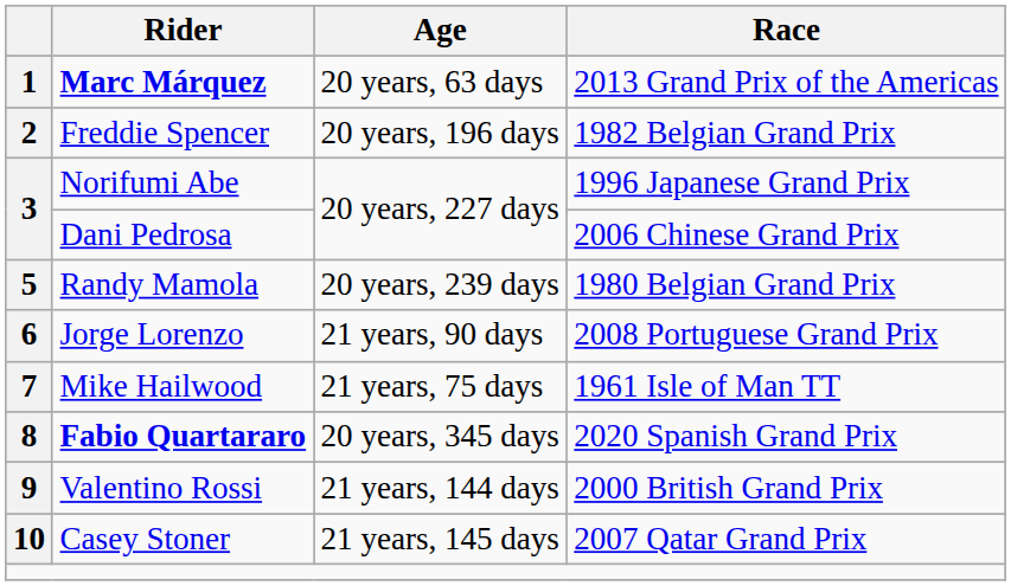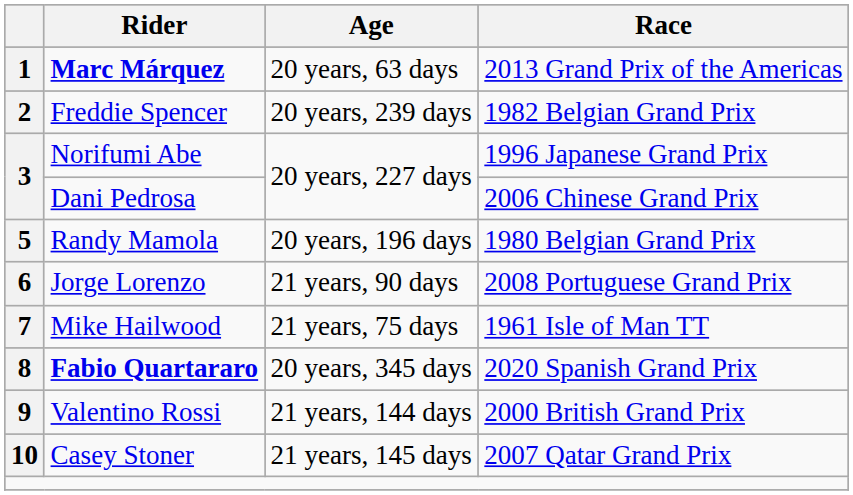 <table class="wikitable">
 <tr>
 <th></th>
 <th>Rider</th>
 <th>Age</th>
 <th>Race</th>
 </tr>
 <tr>
 <th>1</th>
 <td> <strong><a href='#'>Marc Márquez</a></strong></td>
 <td>20 years, 63 days</td>
 <td><a href='#'>2013 Grand Prix of the Americas</a></td>
 </tr>
 <tr>
 <th>2</th>
 <td> <a href='#'>Freddie Spencer</a></td>
-<td>20 years, 196 days</td>
+<td>20 years, 239 days</td>
 <td><a href='#'>1982 Belgian Grand Prix</a></td>
 </tr>
 <tr>
 <th rowspan=2>3</th>
 <td> <a href='#'>Norifumi Abe</a></td>
 <td rowspan=2>20 years, 227 days</td>
 <td><a href='#'>1996 Japanese Grand Prix</a></td>
 </tr>
 <tr>
 <td> <a href='#'>Dani Pedrosa</a></td>
 <td><a href='#'>2006 Chinese Grand Prix</a></td>
 </tr>
 <tr>
 <th>5</th>
 <td> <a href='#'>Randy Mamola</a></td>
-<td>20 years, 239 days</td>
+<td>20 years, 196 days</td>
 <td><a href='#'>1980 Belgian Grand Prix</a></td>
 </tr>
 <tr>
 <th>6</th>
 <td> <a href='#'>Jorge Lorenzo</a></td>
 <td>21 years, 90 days</td>
 <td><a href='#'>2008 Portuguese Grand Prix</a></td>
 </tr>
 <tr>
 <th>7</th>
 <td> <a href='#'>Mike Hailwood</a></td>
 <td>21 years, 75 days</td>
 <td><a href='#'>1961 Isle of Man TT</a></td>
 </tr>
 <tr>
 <th>8</th>
 <td> <strong><a href='#'>Fabio Quartararo</a></strong></td>
 <td>20 years, 345 days</td>
 <td><a href='#'>2020 Spanish Grand Prix</a></td>
 </tr>
 <tr>
 <th>9</th>
 <td> <a href='#'>Valentino Rossi</a></td>
 <td>21 years, 144 days</td>
 <td><a href='#'>2000 British Grand Prix</a></td>
 </tr>
 <tr>
 <th>10</th>
 <td> <a href='#'>Casey Stoner</a></td>
 <td>21 years, 145 days</td>
 <td><a href='#'>2007 Qatar Grand Prix</a></td>
 </tr>
 <tr>
 <td colspan=4></td>
 </tr>
 </table>
